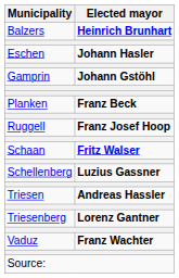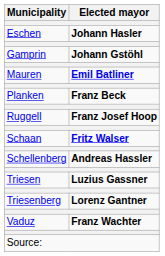 <table class="wikitable" style="text-align:right">
 <tr>
 <th>Municipality</th>
 <th>Elected mayor</th>
-</tr>
-<tr>
-<td align="left"><a href='#'>Balzers</a></td>
-<td align="left"><strong><a href='#'>Heinrich Brunhart</a></strong></td>
 </tr>
 <tr>
 <th colspan="2"></th>
 </tr>
 <tr>
 <td align="left"><a href='#'>Eschen</a></td>
 <td align="left"><strong>Johann Hasler</strong></td>
 </tr>
 <tr>
 <th colspan="2"></th>
 </tr>
 <tr>
 <td align="left"><a href='#'>Gamprin</a></td>
 <td align="left"><strong>Johann Gstöhl</strong></td>
 </tr>
 <tr>
 <th colspan="2"></th>
+</tr>
+<tr>
+<td align="left"><a href='#'>Mauren</a></td>
+<td align="left"><strong><a href='#'>Emil Batliner</a></strong></td>
 </tr>
 <tr>
 <th colspan="2"></th>
 </tr>
 <tr>
 <td align="left"><a href='#'>Planken</a></td>
 <td align="left"><strong>Franz Beck</strong></td>
 </tr>
 <tr>
 <th colspan="2"></th>
 </tr>
 <tr>
 <td align="left"><a href='#'>Ruggell</a></td>
 <td align="left"><strong>Franz Josef Hoop</strong></td>
 </tr>
 <tr>
 <th colspan="2"></th>
 </tr>
 <tr>
 <td align="left"><a href='#'>Schaan</a></td>
 <td align="left"><strong><a href='#'>Fritz Walser</a></strong></td>
 </tr>
 <tr>
 <th colspan="2"></th>
 </tr>
 <tr>
 <td align="left"><a href='#'>Schellenberg</a></td>
-<td align="left"><strong>Luzius Gassner</strong></td>
+<td align="left"><strong>Andreas Hassler</strong></td>
 </tr>
 <tr>
 <th colspan="2"></th>
 </tr>
 <tr>
 <td align="left"><a href='#'>Triesen</a></td>
-<td align="left"><strong>Andreas Hassler</strong></td>
+<td align="left"><strong>Luzius Gassner</strong></td>
 </tr>
 <tr>
 <th colspan="2"></th>
 </tr>
 <tr>
 <td align="left"><a href='#'>Triesenberg</a></td>
 <td align="left"><strong>Lorenz Gantner</strong></td>
 </tr>
 <tr>
 <th colspan="2"></th>
 </tr>
 <tr>
 <td align="left"><a href='#'>Vaduz</a></td>
 <td align="left"><strong>Franz Wachter</strong></td>
 </tr>
 <tr>
 <th colspan="2"></th>
 </tr>
 <tr>
 <td colspan="2" align="left">Source: </td>
 </tr>
 </table>
